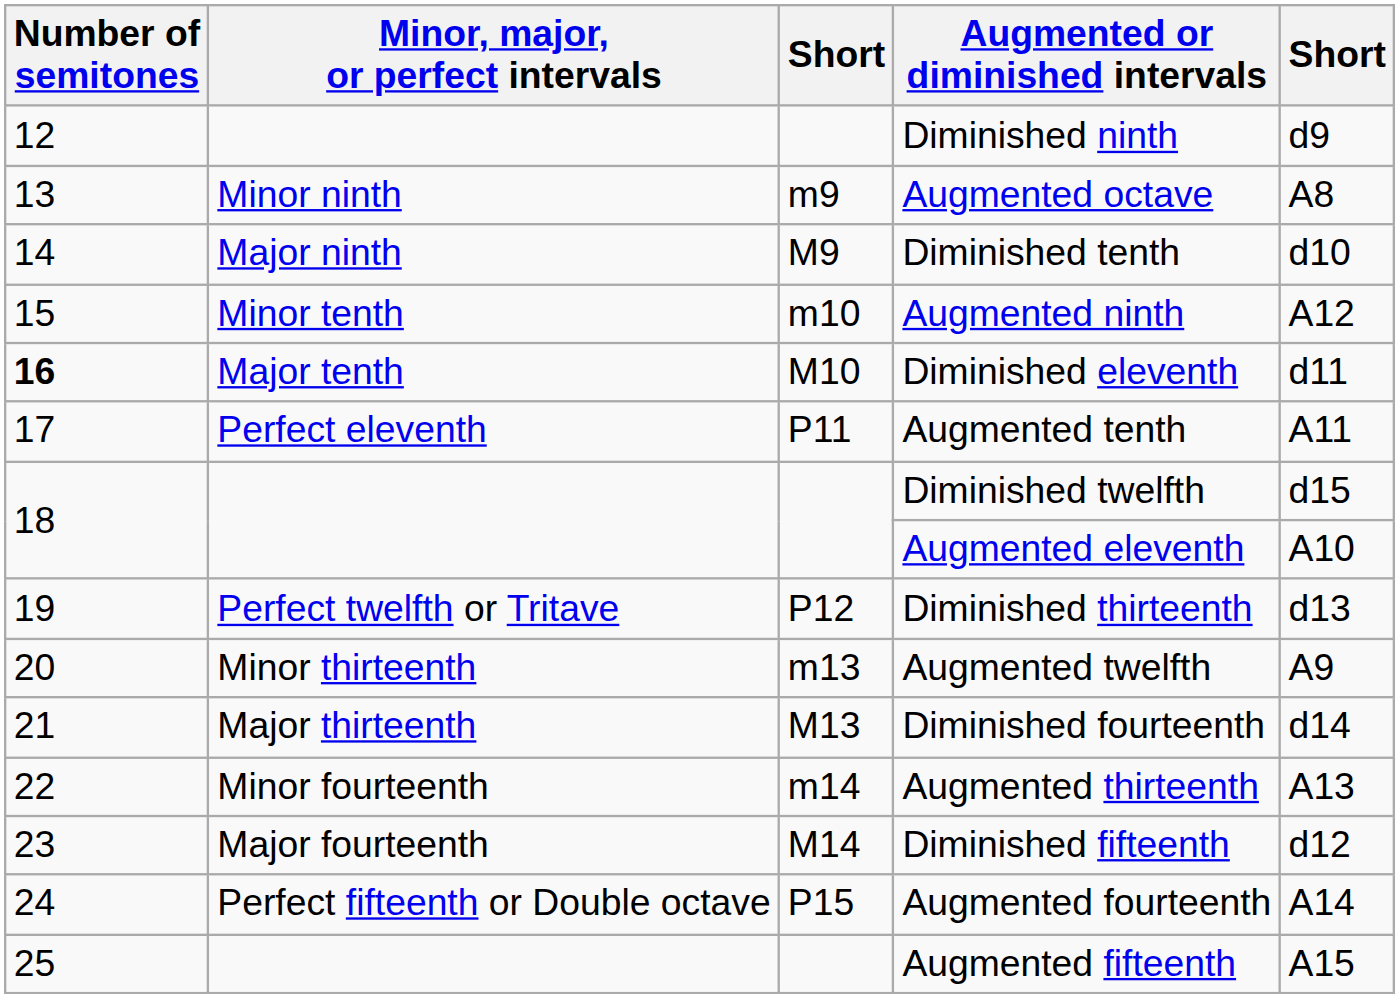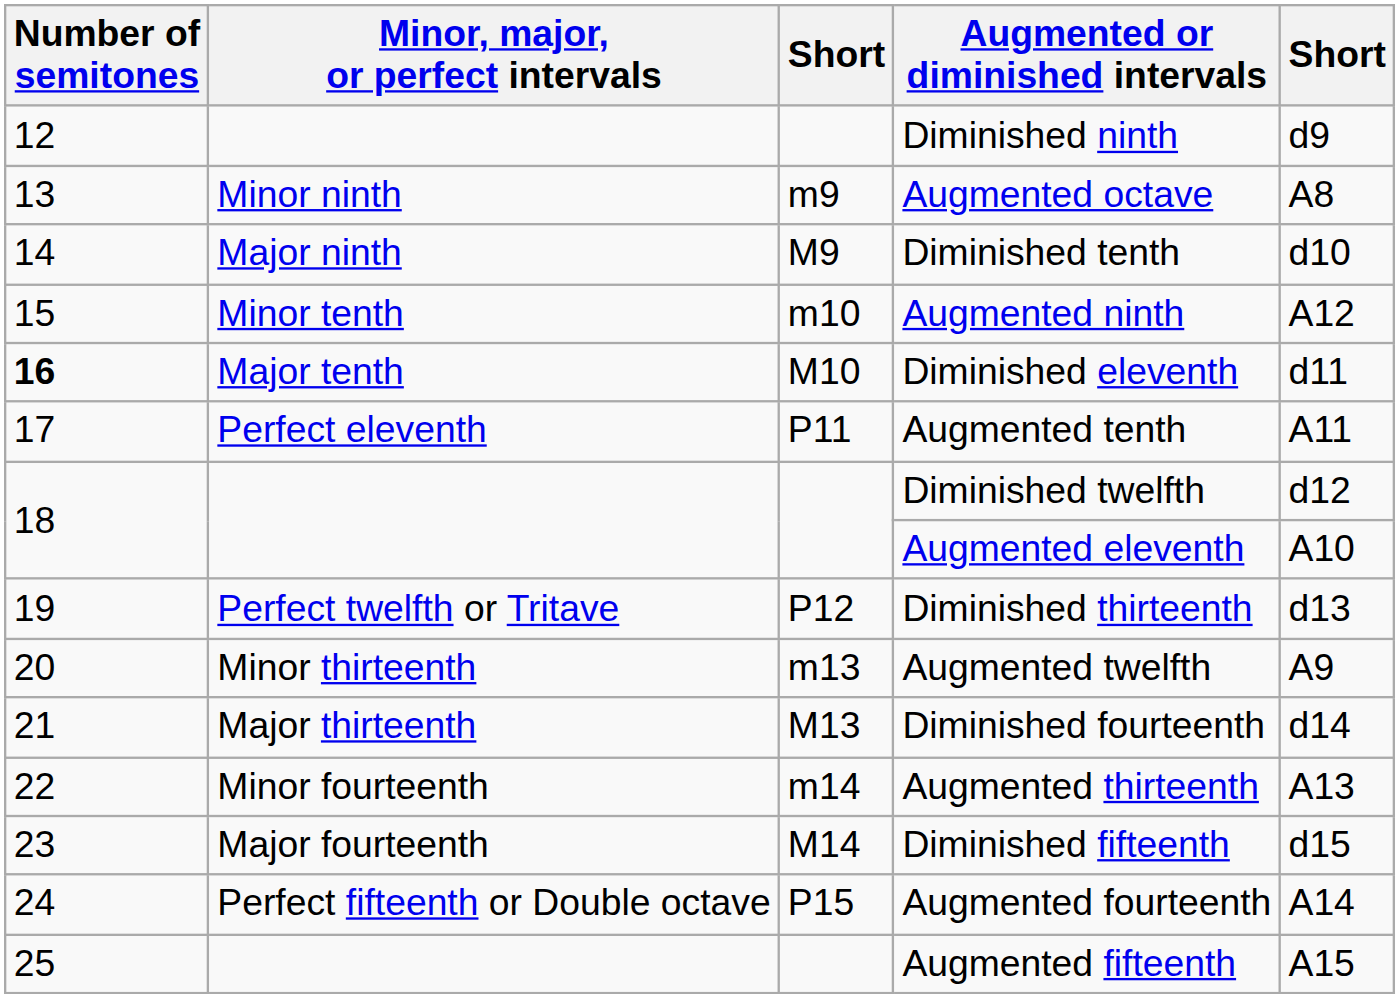 <table class="wikitable">
 <tr>
 <th>Number of<br><a href='#'>semitones</a></th>
 <th><a href='#'>Minor, major,<br>or perfect</a> intervals</th>
 <th>Short</th>
 <th><a href='#'>Augmented or<br>diminished</a> intervals</th>
 <th>Short</th>
 </tr>
 <tr>
 <td>12</td>
 <td></td>
 <td></td>
 <td>Diminished <a href='#'>ninth</a></td>
 <td>d9</td>
 </tr>
 <tr>
 <td>13</td>
 <td><a href='#'>Minor ninth</a></td>
 <td>m9</td>
 <td><a href='#'>Augmented octave</a></td>
 <td>A8</td>
 </tr>
 <tr>
 <td>14</td>
 <td><a href='#'>Major ninth</a></td>
 <td>M9</td>
 <td>Diminished tenth</td>
 <td>d10</td>
 </tr>
 <tr>
 <td>15</td>
 <td><a href='#'>Minor tenth</a></td>
 <td>m10</td>
 <td><a href='#'>Augmented ninth</a></td>
 <td>A12</td>
 </tr>
 <tr>
 <td><strong>16</strong></td>
 <td><a href='#'>Major tenth</a></td>
 <td>M10</td>
 <td>Diminished <a href='#'>eleventh</a></td>
 <td>d11</td>
 </tr>
 <tr>
 <td>17</td>
 <td><a href='#'>Perfect eleventh</a></td>
 <td>P11</td>
 <td>Augmented tenth</td>
 <td>A11</td>
 </tr>
 <tr>
 <td rowspan="2">18</td>
 <td rowspan="2"></td>
 <td rowspan="2"></td>
 <td>Diminished twelfth</td>
-<td>d15</td>
+<td>d12</td>
 </tr>
 <tr>
 <td><a href='#'>Augmented eleventh</a></td>
 <td>A10</td>
 </tr>
 <tr>
 <td>19</td>
 <td><a href='#'>Perfect twelfth</a> or <a href='#'>Tritave</a></td>
 <td>P12</td>
 <td>Diminished <a href='#'>thirteenth</a></td>
 <td>d13</td>
 </tr>
 <tr>
 <td>20</td>
 <td>Minor <a href='#'>thirteenth</a></td>
 <td>m13</td>
 <td>Augmented twelfth</td>
 <td>A9</td>
 </tr>
 <tr>
 <td>21</td>
 <td>Major <a href='#'>thirteenth</a></td>
 <td>M13</td>
 <td>Diminished fourteenth</td>
 <td>d14</td>
 </tr>
 <tr>
 <td>22</td>
 <td>Minor fourteenth</td>
 <td>m14</td>
 <td>Augmented <a href='#'>thirteenth</a></td>
 <td>A13</td>
 </tr>
 <tr>
 <td>23</td>
 <td>Major fourteenth</td>
 <td>M14</td>
 <td>Diminished <a href='#'>fifteenth</a></td>
-<td>d12</td>
+<td>d15</td>
 </tr>
 <tr>
 <td>24</td>
 <td>Perfect <a href='#'>fifteenth</a> or Double octave</td>
 <td>P15</td>
 <td>Augmented fourteenth</td>
 <td>A14</td>
 </tr>
 <tr>
 <td>25</td>
 <td></td>
 <td></td>
 <td>Augmented <a href='#'>fifteenth</a></td>
 <td>A15</td>
 </tr>
 </table>
